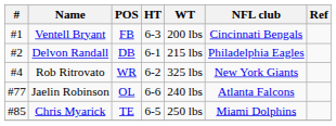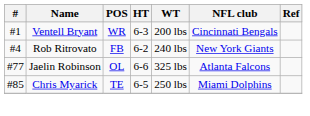 <table class="wikitable" style="text-align:center;">
 <tr style="background:#C0C0C0;">
 <th>#</th>
 <th>Name</th>
 <th>POS</th>
 <th>HT</th>
 <th>WT</th>
 <th>NFL club</th>
 <th>Ref</th>
 </tr>
 <tr>
 <td>#1</td>
 <td><a href='#'>Ventell Bryant</a></td>
-<td><a href='#'>FB</a></td>
+<td><a href='#'>WR</a></td>
 <td>6-3</td>
 <td>200 lbs</td>
 <td><a href='#'>Cincinnati Bengals</a></td>
 <td></td>
 </tr>
 <tr>
-<td>#2</td>
-<td><a href='#'>Delvon Randall</a></td>
-<td><a href='#'>DB</a></td>
-<td>6-1</td>
-<td>215 lbs</td>
-<td><a href='#'>Philadelphia Eagles</a></td>
-<td></td>
-</tr>
-<tr>
 <td>#4</td>
 <td>Rob Ritrovato</td>
-<td><a href='#'>WR</a></td>
+<td><a href='#'>FB</a></td>
 <td>6-2</td>
-<td>325 lbs</td>
+<td>240 lbs</td>
 <td><a href='#'>New York Giants</a></td>
 <td></td>
 </tr>
 <tr>
 <td>#77</td>
 <td>Jaelin Robinson</td>
 <td><a href='#'>OL</a></td>
 <td>6-6</td>
-<td>240 lbs</td>
+<td>325 lbs</td>
 <td><a href='#'>Atlanta Falcons</a></td>
 <td></td>
 </tr>
 <tr>
 <td>#85</td>
 <td><a href='#'>Chris Myarick</a></td>
 <td><a href='#'>TE</a></td>
 <td>6-5</td>
 <td>250 lbs</td>
 <td><a href='#'>Miami Dolphins</a></td>
 <td></td>
 </tr>
 <tr>
 </tr>
 </table>
